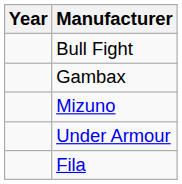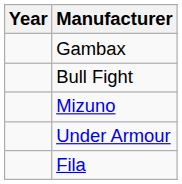 <table class="wikitable">
 <tr>
 <th>Year</th>
 <th>Manufacturer</th>
 </tr>
 <tr>
 <td></td>
-<td>Bull Fight</td>
+<td>Gambax</td>
 </tr>
 <tr>
 <td></td>
-<td>Gambax</td>
+<td>Bull Fight</td>
 </tr>
 <tr>
 <td></td>
 <td><a href='#'>Mizuno</a></td>
 </tr>
 <tr>
 <td></td>
 <td><a href='#'>Under Armour</a></td>
 </tr>
 <tr>
 <td></td>
 <td><a href='#'>Fila</a></td>
 </tr>
 </table>
